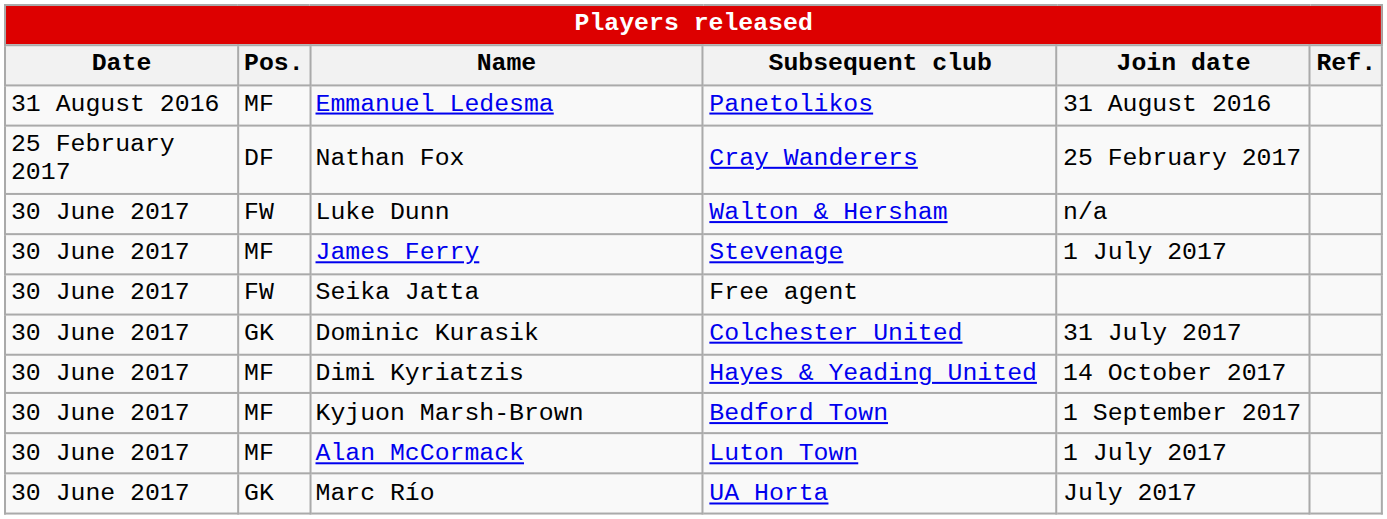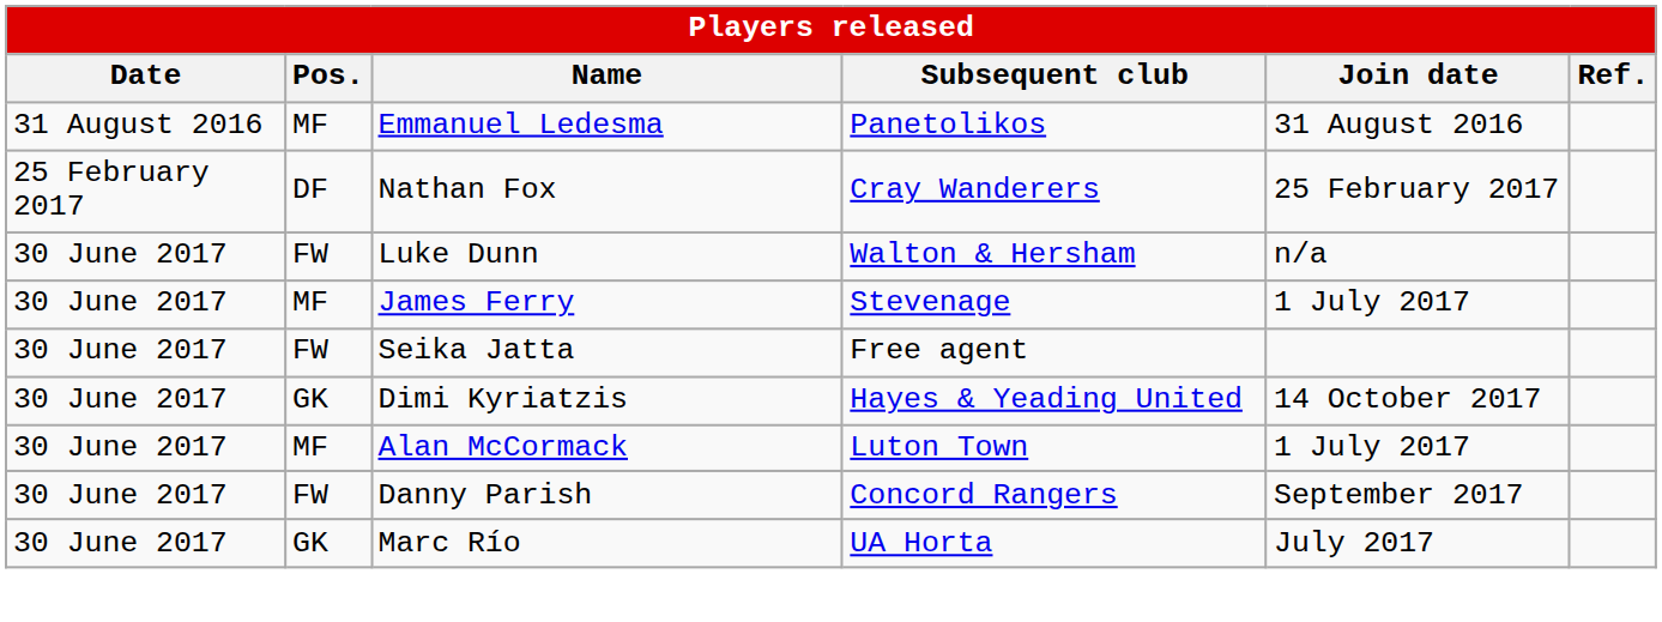 <table class="wikitable" style="font-size:95%;">
 <tr>
 <th colspan="6" style="background:#d00; color:white; text-align:center;">Players released</th>
 </tr>
 <tr>
 <th style="width:110px;">Date</th>
 <th style="width:25px;">Pos.</th>
 <th style="width:190px;">Name</th>
 <th style="width:170px;">Subsequent club</th>
 <th style="width:120px;">Join date</th>
 <th style="width:30px;">Ref.</th>
 </tr>
 <tr>
 <td>31 August 2016</td>
 <td>MF</td>
 <td> <a href='#'>Emmanuel Ledesma</a></td>
 <td> <a href='#'>Panetolikos</a></td>
 <td>31 August 2016</td>
 <td></td>
 </tr>
 <tr>
 <td>25 February 2017</td>
 <td>DF</td>
 <td> Nathan Fox</td>
 <td> <a href='#'>Cray Wanderers</a></td>
 <td>25 February 2017</td>
 <td></td>
 </tr>
 <tr>
 <td>30 June 2017</td>
 <td>FW</td>
 <td> Luke Dunn</td>
 <td> <a href='#'>Walton & Hersham</a></td>
 <td>n/a</td>
 <td></td>
 </tr>
 <tr>
 <td>30 June 2017</td>
 <td>MF</td>
 <td> <a href='#'>James Ferry</a></td>
 <td> <a href='#'>Stevenage</a></td>
 <td>1 July 2017</td>
 <td></td>
 </tr>
 <tr>
 <td>30 June 2017</td>
 <td>FW</td>
 <td> Seika Jatta</td>
 <td>Free agent</td>
 <td></td>
 <td></td>
 </tr>
 <tr>
 <td>30 June 2017</td>
 <td>GK</td>
-<td> Dominic Kurasik</td>
-<td> <a href='#'>Colchester United</a></td>
-<td>31 July 2017</td>
-<td></td>
-</tr>
-<tr>
-<td>30 June 2017</td>
-<td>MF</td>
 <td> Dimi Kyriatzis</td>
 <td> <a href='#'>Hayes & Yeading United</a></td>
 <td>14 October 2017</td>
-<td></td>
-</tr>
-<tr>
-<td>30 June 2017</td>
-<td>MF</td>
-<td> Kyjuon Marsh-Brown</td>
-<td> <a href='#'>Bedford Town</a></td>
-<td>1 September 2017</td>
 <td></td>
 </tr>
 <tr>
 <td>30 June 2017</td>
 <td>MF</td>
 <td> <a href='#'>Alan McCormack</a></td>
 <td> <a href='#'>Luton Town</a></td>
 <td>1 July 2017</td>
 <td></td>
 </tr>
 <tr>
 <td>30 June 2017</td>
+<td>FW</td>
+<td> Danny Parish</td>
+<td> <a href='#'>Concord Rangers</a></td>
+<td>September 2017</td>
+<td></td>
+</tr>
+<tr>
+<td>30 June 2017</td>
 <td>GK</td>
 <td> Marc Río</td>
 <td> <a href='#'>UA Horta</a></td>
 <td>July 2017</td>
 <td></td>
 </tr>
 </table>
